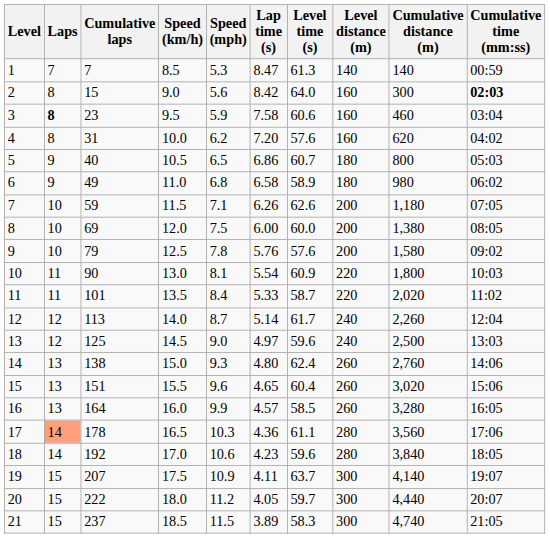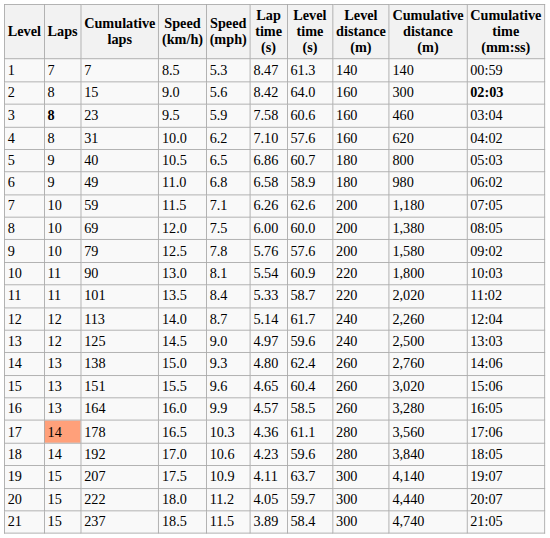 <table class="wikitable">
 <tr>
 <th>Level</th>
 <th>Laps</th>
 <th>Cumulative<br>laps</th>
 <th>Speed<br>(km/h)</th>
 <th>Speed<br>(mph)</th>
 <th>Lap<br>time (s)</th>
 <th>Level time<br>(s)</th>
 <th>Level<br>distance<br>(m)</th>
 <th>Cumulative<br>distance<br>(m)</th>
 <th>Cumulative<br>time<br>(mm:ss)</th>
 </tr>
 <tr>
 <td>1</td>
 <td>7</td>
 <td>7</td>
 <td>8.5</td>
 <td>5.3</td>
 <td>8.47</td>
 <td>61.3</td>
 <td>140</td>
 <td>140</td>
 <td>00:59</td>
 </tr>
 <tr>
 <td>2</td>
 <td>8</td>
 <td>15</td>
 <td>9.0</td>
 <td>5.6</td>
 <td>8.42</td>
 <td>64.0</td>
 <td>160</td>
 <td>300</td>
 <td><strong>02:03</strong></td>
 </tr>
 <tr>
 <td>3</td>
 <td><strong>8</strong></td>
 <td>23</td>
 <td>9.5</td>
 <td>5.9</td>
 <td>7.58</td>
 <td>60.6</td>
 <td>160</td>
 <td>460</td>
 <td>03:04</td>
 </tr>
 <tr>
 <td>4</td>
 <td>8</td>
 <td>31</td>
 <td>10.0</td>
 <td>6.2</td>
-<td>7.20</td>
+<td>7.10</td>
 <td>57.6</td>
 <td>160</td>
 <td>620</td>
 <td>04:02</td>
 </tr>
 <tr>
 <td>5</td>
 <td>9</td>
 <td>40</td>
 <td>10.5</td>
 <td>6.5</td>
 <td>6.86</td>
 <td>60.7</td>
 <td>180</td>
 <td>800</td>
 <td>05:03</td>
 </tr>
 <tr>
 <td>6</td>
 <td>9</td>
 <td>49</td>
 <td>11.0</td>
 <td>6.8</td>
 <td>6.58</td>
 <td>58.9</td>
 <td>180</td>
 <td>980</td>
 <td>06:02</td>
 </tr>
 <tr>
 <td>7</td>
 <td>10</td>
 <td>59</td>
 <td>11.5</td>
 <td>7.1</td>
 <td>6.26</td>
 <td>62.6</td>
 <td>200</td>
 <td>1,180</td>
 <td>07:05</td>
 </tr>
 <tr>
 <td>8</td>
 <td>10</td>
 <td>69</td>
 <td>12.0</td>
 <td>7.5</td>
 <td>6.00</td>
 <td>60.0</td>
 <td>200</td>
 <td>1,380</td>
 <td>08:05</td>
 </tr>
 <tr>
 <td>9</td>
 <td>10</td>
 <td>79</td>
 <td>12.5</td>
 <td>7.8</td>
 <td>5.76</td>
 <td>57.6</td>
 <td>200</td>
 <td>1,580</td>
 <td>09:02</td>
 </tr>
 <tr>
 <td>10</td>
 <td>11</td>
 <td>90</td>
 <td>13.0</td>
 <td>8.1</td>
 <td>5.54</td>
 <td>60.9</td>
 <td>220</td>
 <td>1,800</td>
 <td>10:03</td>
 </tr>
 <tr>
 <td>11</td>
 <td>11</td>
 <td>101</td>
 <td>13.5</td>
 <td>8.4</td>
 <td>5.33</td>
 <td>58.7</td>
 <td>220</td>
 <td>2,020</td>
 <td>11:02</td>
 </tr>
 <tr>
 <td>12</td>
 <td>12</td>
 <td>113</td>
 <td>14.0</td>
 <td>8.7</td>
 <td>5.14</td>
 <td>61.7</td>
 <td>240</td>
 <td>2,260</td>
 <td>12:04</td>
 </tr>
 <tr>
 <td>13</td>
 <td>12</td>
 <td>125</td>
 <td>14.5</td>
 <td>9.0</td>
 <td>4.97</td>
 <td>59.6</td>
 <td>240</td>
 <td>2,500</td>
 <td>13:03</td>
 </tr>
 <tr>
 <td>14</td>
 <td>13</td>
 <td>138</td>
 <td>15.0</td>
 <td>9.3</td>
 <td>4.80</td>
 <td>62.4</td>
 <td>260</td>
 <td>2,760</td>
 <td>14:06</td>
 </tr>
 <tr>
 <td>15</td>
 <td>13</td>
 <td>151</td>
 <td>15.5</td>
 <td>9.6</td>
 <td>4.65</td>
 <td>60.4</td>
 <td>260</td>
 <td>3,020</td>
 <td>15:06</td>
 </tr>
 <tr>
 <td>16</td>
 <td>13</td>
 <td>164</td>
 <td>16.0</td>
 <td>9.9</td>
 <td>4.57</td>
 <td>58.5</td>
 <td>260</td>
 <td>3,280</td>
 <td>16:05</td>
 </tr>
 <tr>
 <td>17</td>
 <td style="background: lightsalmon;">14</td>
 <td>178</td>
 <td>16.5</td>
 <td>10.3</td>
 <td>4.36</td>
 <td>61.1</td>
 <td>280</td>
 <td>3,560</td>
 <td>17:06</td>
 </tr>
 <tr>
 <td>18</td>
 <td>14</td>
 <td>192</td>
 <td>17.0</td>
 <td>10.6</td>
 <td>4.23</td>
 <td>59.6</td>
 <td>280</td>
 <td>3,840</td>
 <td>18:05</td>
 </tr>
 <tr>
 <td>19</td>
 <td>15</td>
 <td>207</td>
 <td>17.5</td>
 <td>10.9</td>
 <td>4.11</td>
 <td>63.7</td>
 <td>300</td>
 <td>4,140</td>
 <td>19:07</td>
 </tr>
 <tr>
 <td>20</td>
 <td>15</td>
 <td>222</td>
 <td>18.0</td>
 <td>11.2</td>
 <td>4.05</td>
 <td>59.7</td>
 <td>300</td>
 <td>4,440</td>
 <td>20:07</td>
 </tr>
 <tr>
 <td>21</td>
 <td>15</td>
 <td>237</td>
 <td>18.5</td>
 <td>11.5</td>
 <td>3.89</td>
-<td>58.3</td>
+<td>58.4</td>
 <td>300</td>
 <td>4,740</td>
 <td>21:05</td>
 </tr>
 </table>
